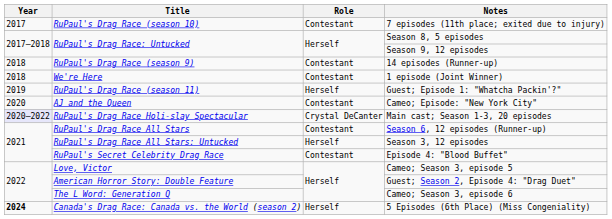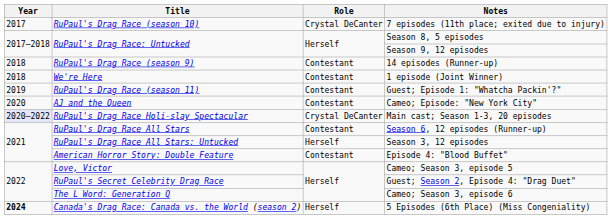 <table class="wikitable plainrowheaders sortable">
 <tr>
 <th scope="col">Year</th>
 <th scope="col">Title</th>
 <th scope="col">Role</th>
 <th scope="col">Notes</th>
 </tr>
 <tr>
 <td>2017</td>
 <td><em><a href='#'>RuPaul's Drag Race (season 10)</a></em></td>
-<td>Contestant</td>
+<td>Crystal DeCanter</td>
 <td>7 episodes (11th place; exited due to injury)</td>
 </tr>
 <tr>
 <td rowspan="2">2017–2018</td>
 <td rowspan="2"><em><a href='#'>RuPaul's Drag Race: Untucked</a></em></td>
 <td rowspan="2">Herself</td>
 <td>Season 8, 5 episodes</td>
 </tr>
 <tr>
 <td>Season 9, 12 episodes</td>
 </tr>
 <tr>
 <td>2018</td>
 <td><em><a href='#'>RuPaul's Drag Race (season 9)</a></em></td>
 <td>Contestant</td>
 <td>14 episodes (Runner-up)</td>
 </tr>
 <tr>
 <td>2018</td>
 <td><em><a href='#'>We're Here</a></em></td>
 <td>Contestant</td>
 <td>1 episode (Joint Winner)</td>
 </tr>
 <tr>
 <td>2019</td>
 <td><em><a href='#'>RuPaul's Drag Race (season 11)</a></em></td>
-<td>Herself</td>
+<td>Contestant</td>
 <td>Guest; Episode 1: "Whatcha Packin'?"</td>
 </tr>
 <tr>
 <td>2020</td>
 <td><em><a href='#'>AJ and the Queen</a></em></td>
 <td>Contestant</td>
 <td>Cameo; Episode: "New York City"</td>
 </tr>
 <tr>
 <td style="background: lavender;">2020–2022</td>
 <td><em><a href='#'>RuPaul's Drag Race Holi-slay Spectacular</a></em></td>
 <td>Crystal DeCanter</td>
 <td>Main cast; Season 1-3, 20 episodes</td>
 </tr>
 <tr>
 <td rowspan="3">2021</td>
 <td><em><a href='#'>RuPaul's Drag Race All Stars</a></em></td>
 <td>Contestant</td>
 <td><a href='#'>Season 6</a>, 12 episodes (Runner-up)</td>
 </tr>
 <tr>
 <td><em><a href='#'>RuPaul's Drag Race All Stars: Untucked</a></em></td>
 <td>Herself</td>
 <td>Season 3, 12 episodes</td>
 </tr>
 <tr>
-<td><em><a href='#'>RuPaul's Secret Celebrity Drag Race</a></em></td>
+<td><em><a href='#'>American Horror Story: Double Feature</a></em></td>
 <td>Contestant</td>
 <td>Episode 4: "Blood Buffet"</td>
 </tr>
 <tr>
 <td rowspan="3">2022</td>
 <td><em><a href='#'>Love, Victor</a></em></td>
 <td rowspan="3">Herself</td>
 <td>Cameo; Season 3, episode 5</td>
 </tr>
 <tr>
-<td><em><a href='#'>American Horror Story: Double Feature</a></em></td>
+<td><em><a href='#'>RuPaul's Secret Celebrity Drag Race</a></em></td>
 <td>Guest; <a href='#'>Season 2</a>, Episode 4: "Drag Duet" </td>
 </tr>
 <tr>
 <td><em><a href='#'>The L Word: Generation Q</a></em></td>
 <td>Cameo; Season 3, episode 6</td>
 </tr>
 <tr>
 <td><strong>2024</strong></td>
 <td><em><a href='#'>Canada's Drag Race: Canada vs. the World</a> (<a href='#'>season 2</a>)</em></td>
 <td>Herself</td>
 <td>5 Episodes (6th Place) (Miss Congeniality)</td>
 </tr>
 </table>
